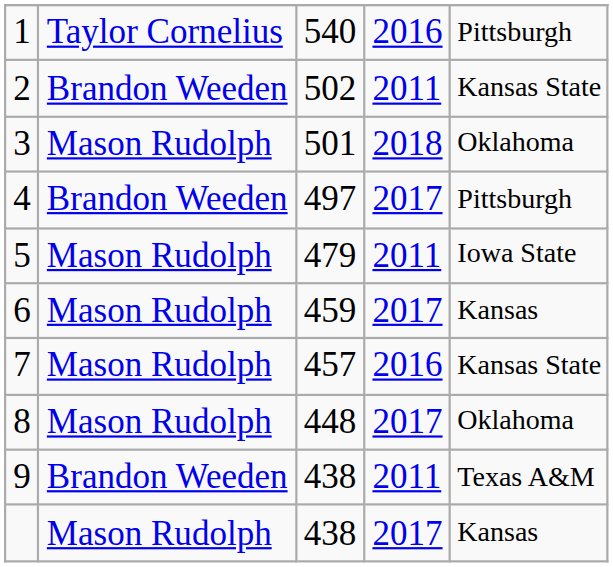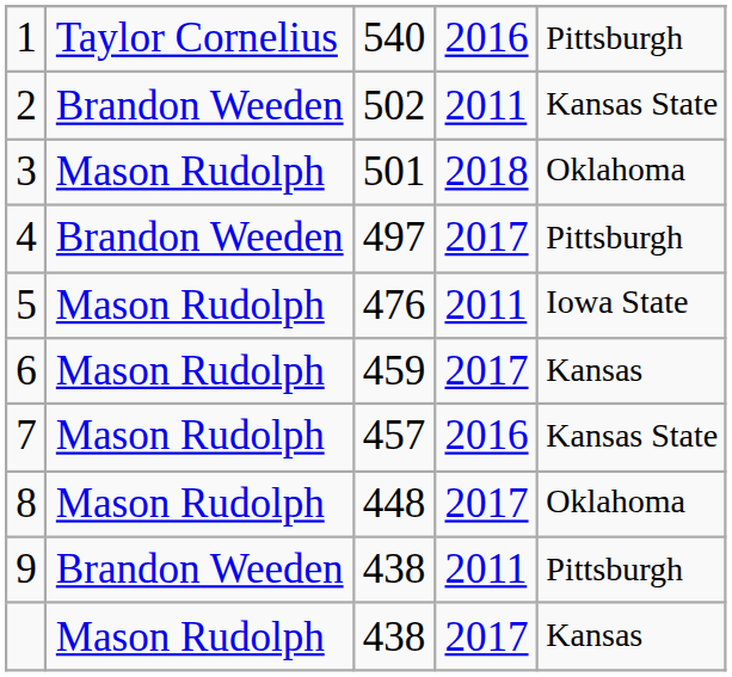 <table class="wikitable">
 <tr>
 </tr>
 <tr>
 <td>1</td>
 <td><a href='#'>Taylor Cornelius</a></td>
 <td>540</td>
 <td><a href='#'>2016</a></td>
 <td style="font-size:80%;">Pittsburgh</td>
 </tr>
 <tr>
 <td>2</td>
 <td><a href='#'>Brandon Weeden</a></td>
 <td>502</td>
 <td><a href='#'>2011</a></td>
 <td style="font-size:80%;">Kansas State</td>
 </tr>
 <tr>
 <td>3</td>
 <td><a href='#'>Mason Rudolph</a></td>
 <td>501</td>
 <td><a href='#'>2018</a></td>
 <td style="font-size:80%;">Oklahoma</td>
 </tr>
 <tr>
 <td>4</td>
 <td><a href='#'>Brandon Weeden</a></td>
 <td>497</td>
 <td><a href='#'>2017</a></td>
 <td style="font-size:80%;">Pittsburgh</td>
 </tr>
 <tr>
 <td>5</td>
 <td><a href='#'>Mason Rudolph</a></td>
-<td>479</td>
+<td>476</td>
 <td><a href='#'>2011</a></td>
 <td style="font-size:80%;">Iowa State</td>
 </tr>
 <tr>
 <td>6</td>
 <td><a href='#'>Mason Rudolph</a></td>
 <td>459</td>
 <td><a href='#'>2017</a></td>
 <td style="font-size:80%;">Kansas</td>
 </tr>
 <tr>
 <td>7</td>
 <td><a href='#'>Mason Rudolph</a></td>
 <td>457</td>
 <td><a href='#'>2016</a></td>
 <td style="font-size:80%;">Kansas State</td>
 </tr>
 <tr>
 <td>8</td>
 <td><a href='#'>Mason Rudolph</a></td>
 <td>448</td>
 <td><a href='#'>2017</a></td>
 <td style="font-size:80%;">Oklahoma</td>
 </tr>
 <tr>
 <td>9</td>
 <td><a href='#'>Brandon Weeden</a></td>
 <td>438</td>
 <td><a href='#'>2011</a></td>
-<td style="font-size:80%;">Texas A&M</td>
+<td style="font-size:80%;">Pittsburgh</td>
 </tr>
 <tr>
 <td></td>
 <td><a href='#'>Mason Rudolph</a></td>
 <td>438</td>
 <td><a href='#'>2017</a></td>
 <td style="font-size:80%;">Kansas</td>
 </tr>
 </table>
